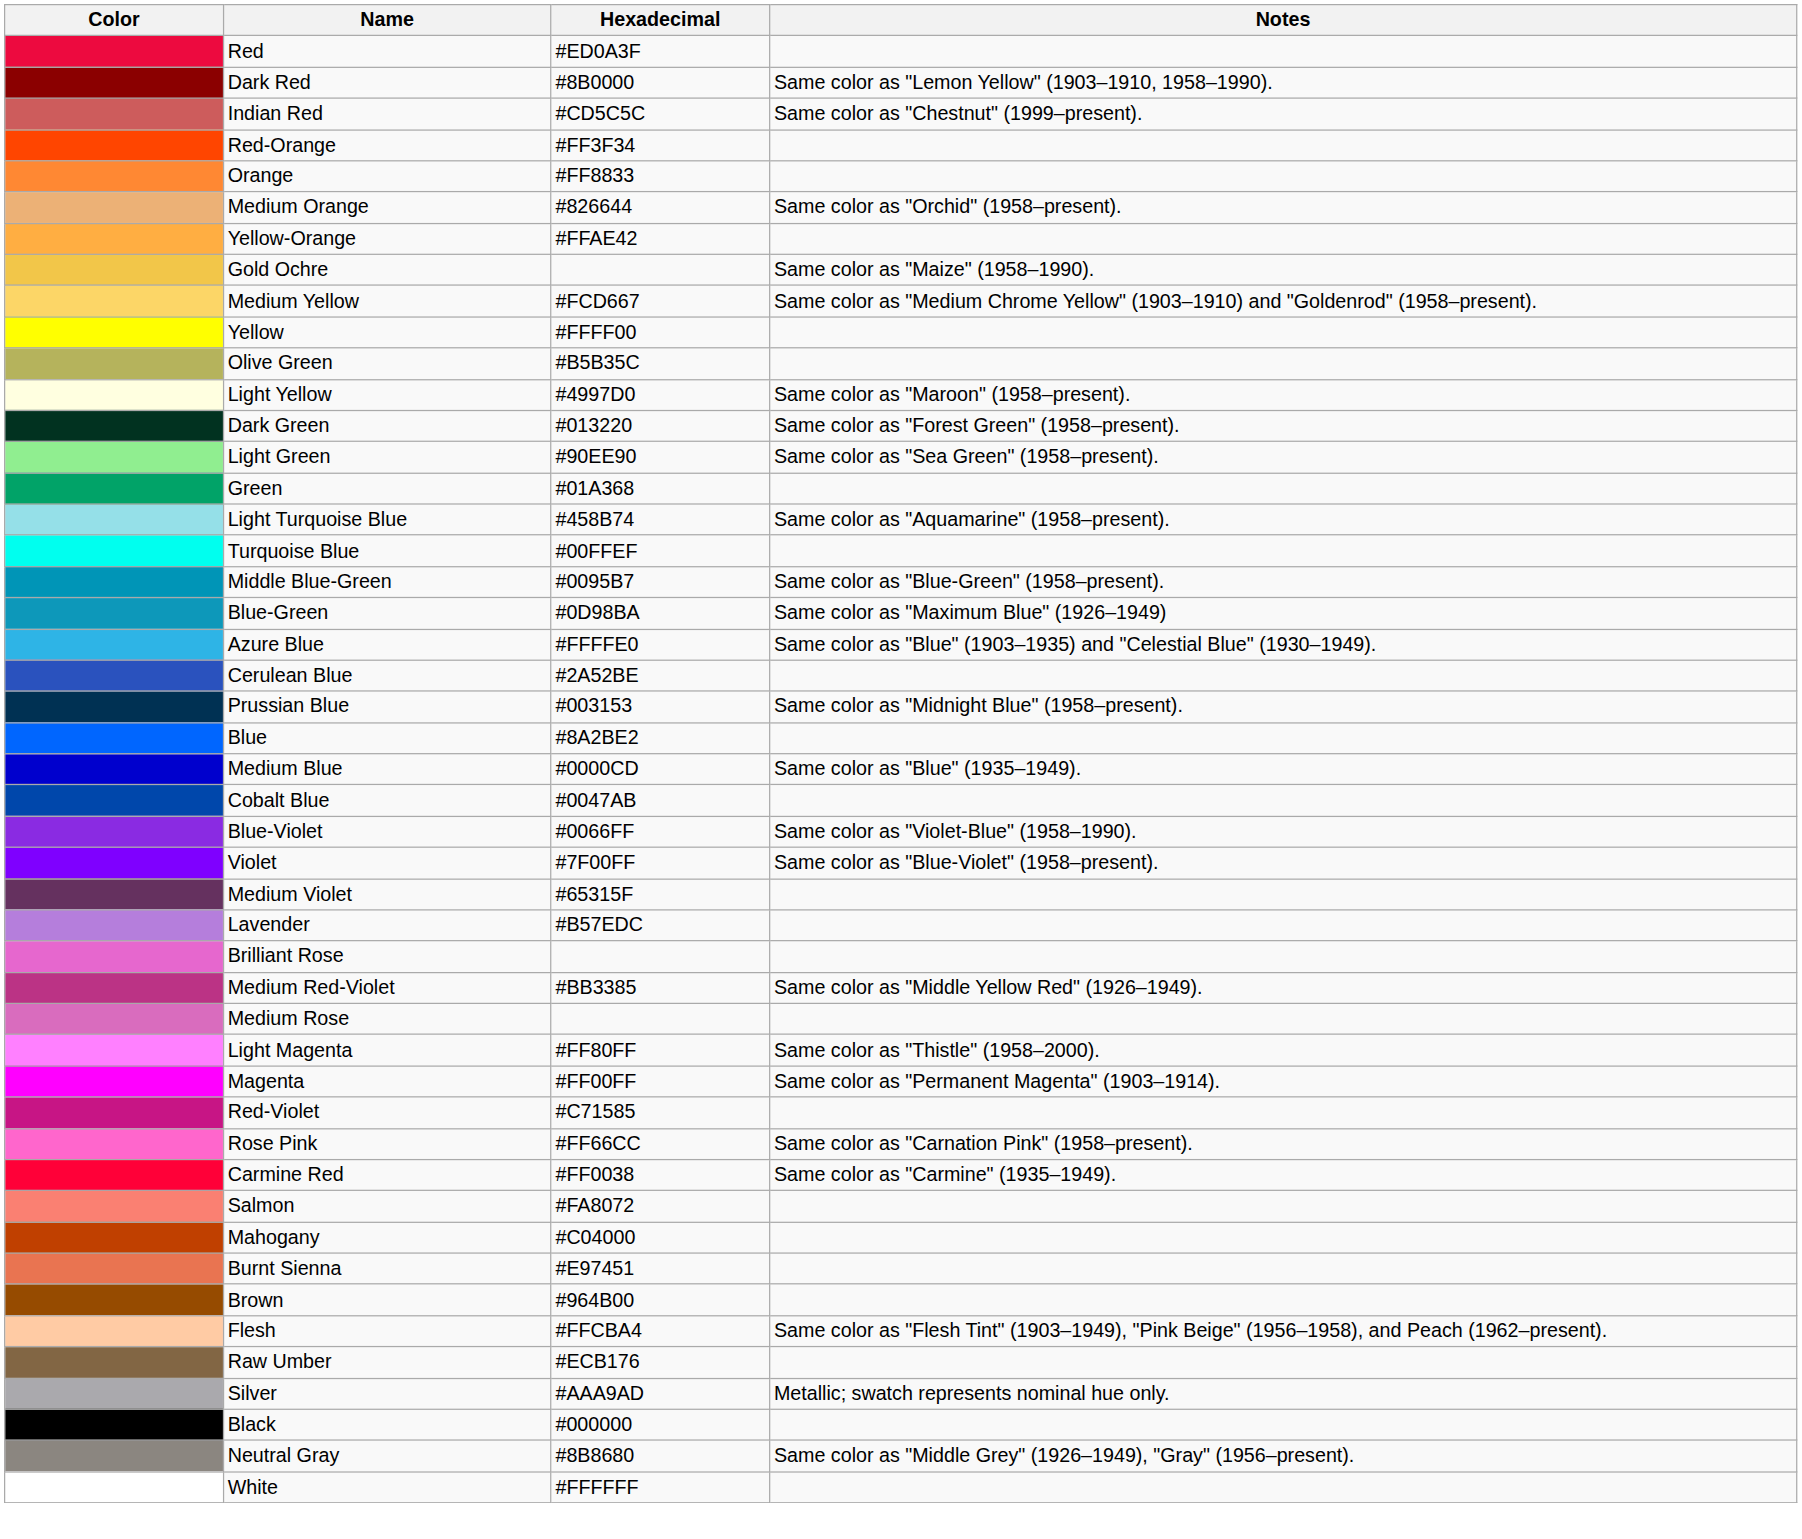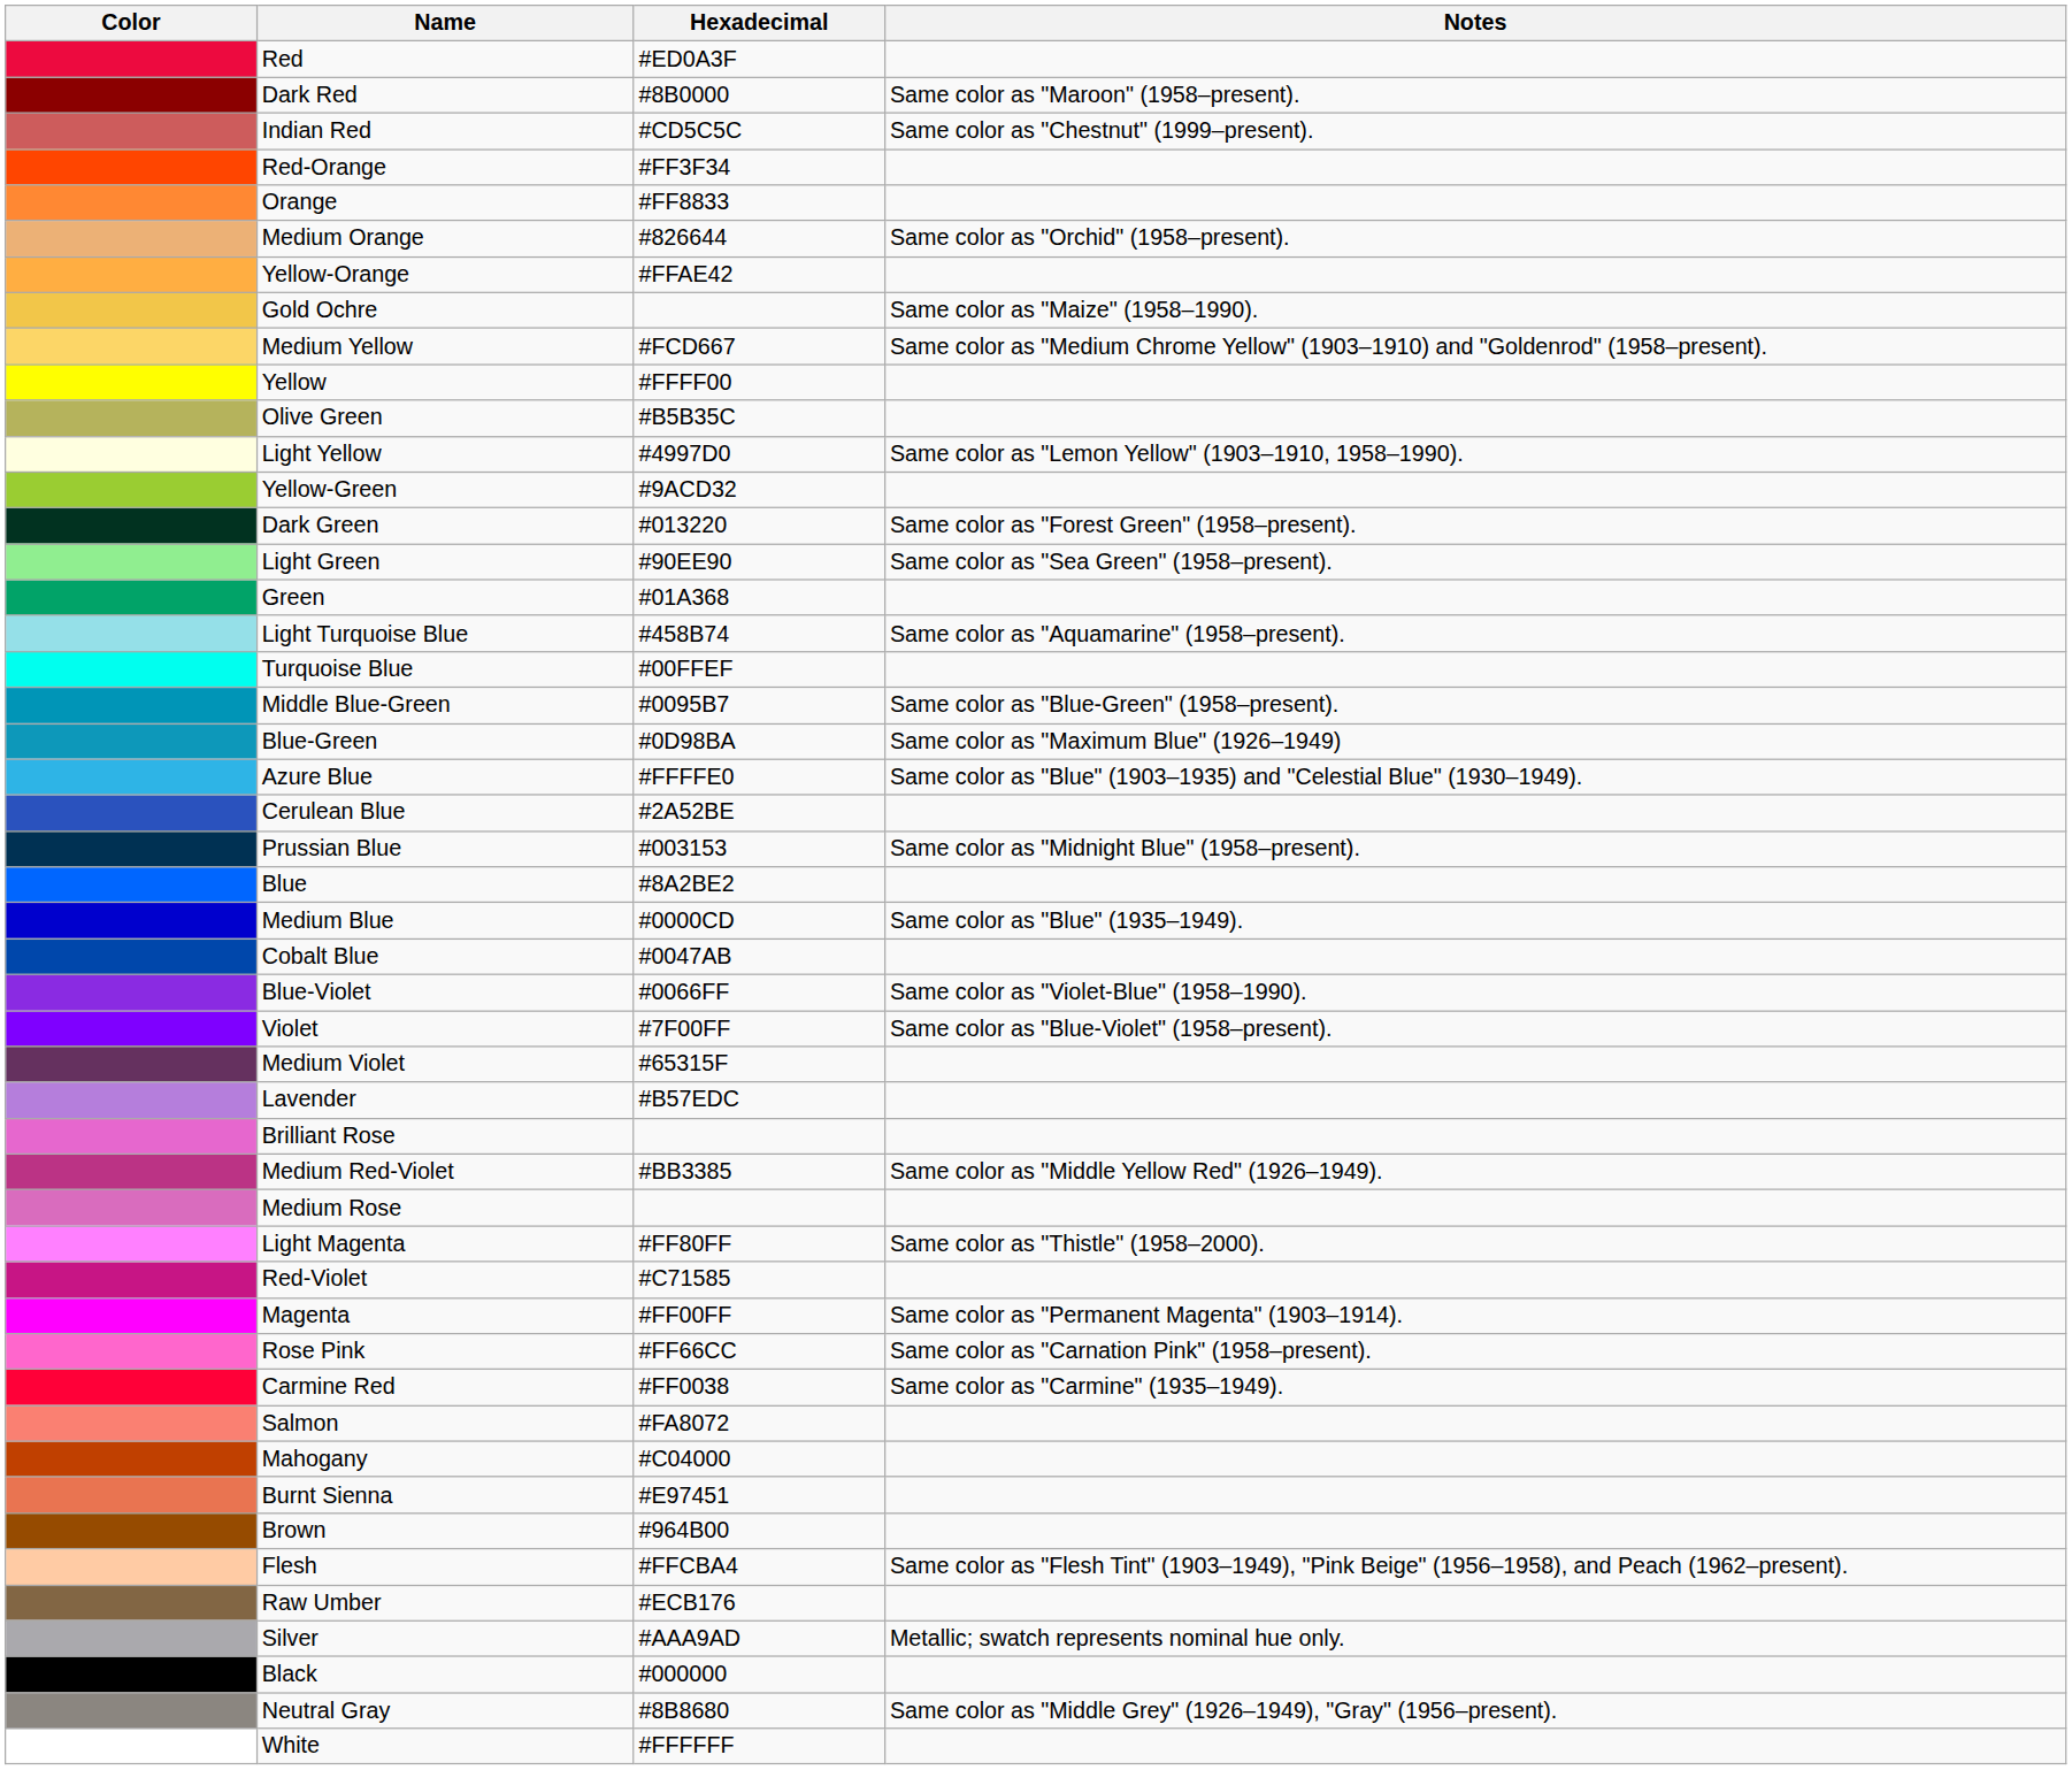 <table class="wikitable sortable sticky-header sort-under col3center">
 <tr>
 <th width=10%>Color</th>
 <th width=15%>Name</th>
 <th width=10%>Hexadecimal</th>
 <th width=47% class="unsortable">Notes</th>
 </tr>
 <tr>
 <td bgcolor=ED0A3F></td>
 <td>Red</td>
 <td>#ED0A3F</td>
 <td></td>
 </tr>
 <tr>
 <td bgcolor=8B0000></td>
 <td>Dark Red</td>
 <td>#8B0000</td>
-<td>Same color as "Lemon Yellow" (1903–1910, 1958–1990).</td>
+<td>Same color as "Maroon" (1958–present).</td>
 </tr>
 <tr>
 <td bgcolor=CD5C5C></td>
 <td>Indian Red</td>
 <td>#CD5C5C</td>
 <td>Same color as "Chestnut" (1999–present).</td>
 </tr>
 <tr>
 <td bgcolor=FF4500></td>
 <td>Red-Orange</td>
 <td>#FF3F34</td>
 <td></td>
 </tr>
 <tr>
 <td bgcolor=FF8833></td>
 <td>Orange</td>
 <td>#FF8833</td>
 <td></td>
 </tr>
 <tr>
 <td bgcolor=ECB176></td>
 <td>Medium Orange</td>
 <td>#826644</td>
 <td>Same color as "Orchid" (1958–present).</td>
 </tr>
 <tr>
 <td bgcolor=FFAE42></td>
 <td>Yellow-Orange</td>
 <td>#FFAE42</td>
 <td></td>
 </tr>
 <tr>
 <td bgcolor=F2C649></td>
 <td>Gold Ochre</td>
 <td></td>
 <td>Same color as "Maize" (1958–1990).</td>
 </tr>
 <tr>
 <td bgcolor=FCD667></td>
 <td>Medium Yellow</td>
 <td>#FCD667</td>
 <td>Same color as "Medium Chrome Yellow" (1903–1910) and "Goldenrod" (1958–present).</td>
 </tr>
 <tr>
 <td bgcolor=FFFF00></td>
 <td>Yellow</td>
 <td>#FFFF00</td>
 <td></td>
 </tr>
 <tr>
 <td bgcolor=B5B35C></td>
 <td>Olive Green</td>
 <td>#B5B35C</td>
 <td></td>
 </tr>
 <tr>
 <td bgcolor=FFFFE0></td>
 <td>Light Yellow</td>
 <td>#4997D0</td>
-<td>Same color as "Maroon" (1958–present).</td>
+<td>Same color as "Lemon Yellow" (1903–1910, 1958–1990).</td>
+</tr>
+<tr>
+<td bgcolor=9ACD32></td>
+<td>Yellow-Green</td>
+<td>#9ACD32</td>
+<td></td>
 </tr>
 <tr>
 <td bgcolor=013220></td>
 <td>Dark Green</td>
 <td>#013220</td>
 <td>Same color as "Forest Green" (1958–present).</td>
 </tr>
 <tr>
 <td bgcolor=90EE90></td>
 <td>Light Green</td>
 <td>#90EE90</td>
 <td>Same color as "Sea Green" (1958–present).</td>
 </tr>
 <tr>
 <td bgcolor=01A368></td>
 <td>Green</td>
 <td>#01A368</td>
 <td></td>
 </tr>
 <tr>
 <td bgcolor=95E0E8></td>
 <td>Light Turquoise Blue</td>
 <td>#458B74</td>
 <td>Same color as "Aquamarine" (1958–present).</td>
 </tr>
 <tr>
 <td bgcolor=00FFEF></td>
 <td>Turquoise Blue</td>
 <td>#00FFEF</td>
 <td></td>
 </tr>
 <tr>
 <td bgcolor=0095B7></td>
 <td>Middle Blue-Green</td>
 <td>#0095B7</td>
 <td>Same color as "Blue-Green" (1958–present).</td>
 </tr>
 <tr>
 <td bgcolor=0D98BA></td>
 <td>Blue-Green</td>
 <td>#0D98BA</td>
 <td>Same color as "Maximum Blue" (1926–1949)</td>
 </tr>
 <tr>
 <td bgcolor=2EB4E6></td>
 <td>Azure Blue</td>
 <td>#FFFFE0</td>
 <td>Same color as "Blue" (1903–1935) and "Celestial Blue" (1930–1949).</td>
 </tr>
 <tr>
 <td bgcolor=2A52BE></td>
 <td>Cerulean Blue</td>
 <td>#2A52BE</td>
 <td></td>
 </tr>
 <tr>
 <td bgcolor=003153></td>
 <td>Prussian Blue</td>
 <td>#003153</td>
 <td>Same color as "Midnight Blue" (1958–present).</td>
 </tr>
 <tr>
 <td bgcolor=0066FF></td>
 <td>Blue</td>
 <td>#8A2BE2</td>
 <td></td>
 </tr>
 <tr>
 <td bgcolor=0000CD></td>
 <td>Medium Blue</td>
 <td>#0000CD</td>
 <td>Same color as "Blue" (1935–1949).</td>
 </tr>
 <tr>
 <td bgcolor=0047AB></td>
 <td>Cobalt Blue</td>
 <td>#0047AB</td>
 <td></td>
 </tr>
 <tr>
 <td bgcolor=8A2BE2></td>
 <td>Blue-Violet</td>
 <td>#0066FF</td>
 <td>Same color as "Violet-Blue" (1958–1990).</td>
 </tr>
 <tr>
 <td bgcolor=7F00FF></td>
 <td>Violet</td>
 <td>#7F00FF</td>
 <td>Same color as "Blue-Violet" (1958–present).</td>
 </tr>
 <tr>
 <td bgcolor=65315F></td>
 <td>Medium Violet</td>
 <td>#65315F</td>
 <td></td>
 </tr>
 <tr>
 <td bgcolor=B57EDC></td>
 <td>Lavender</td>
 <td>#B57EDC</td>
 <td></td>
 </tr>
 <tr>
 <td bgcolor=E667CE></td>
 <td>Brilliant Rose</td>
 <td></td>
 <td></td>
 </tr>
 <tr>
 <td bgcolor=BB3385></td>
 <td>Medium Red-Violet</td>
 <td>#BB3385</td>
 <td>Same color as "Middle Yellow Red" (1926–1949).</td>
 </tr>
 <tr>
 <td bgcolor=D96CBE></td>
 <td>Medium Rose</td>
 <td></td>
 <td></td>
 </tr>
 <tr>
 <td bgcolor=FF80FF></td>
 <td>Light Magenta</td>
 <td>#FF80FF</td>
 <td>Same color as "Thistle" (1958–2000).</td>
 </tr>
 <tr>
+<td bgcolor=C71585></td>
+<td>Red-Violet</td>
+<td>#C71585</td>
+<td></td>
+</tr>
+<tr>
 <td bgcolor=FF00FF></td>
 <td>Magenta</td>
 <td>#FF00FF</td>
 <td>Same color as "Permanent Magenta" (1903–1914).</td>
-</tr>
-<tr>
-<td bgcolor=C71585></td>
-<td>Red-Violet</td>
-<td>#C71585</td>
-<td></td>
 </tr>
 <tr>
 <td bgcolor=FF66CC></td>
 <td>Rose Pink</td>
 <td>#FF66CC</td>
 <td>Same color as "Carnation Pink" (1958–present).</td>
 </tr>
 <tr>
 <td bgcolor=FF0038></td>
 <td>Carmine Red</td>
 <td>#FF0038</td>
 <td>Same color as "Carmine" (1935–1949).</td>
 </tr>
 <tr>
 <td bgcolor=FA8072></td>
 <td>Salmon</td>
 <td>#FA8072</td>
 <td></td>
 </tr>
 <tr>
 <td bgcolor=C04000></td>
 <td>Mahogany</td>
 <td>#C04000</td>
 <td></td>
 </tr>
 <tr>
 <td bgcolor=E97451></td>
 <td>Burnt Sienna</td>
 <td>#E97451</td>
 <td></td>
 </tr>
 <tr>
 <td bgcolor=964B00></td>
 <td>Brown</td>
 <td>#964B00</td>
 <td></td>
 </tr>
 <tr>
 <td bgcolor=FFCBA4></td>
 <td>Flesh</td>
 <td>#FFCBA4</td>
 <td>Same color as "Flesh Tint" (1903–1949), "Pink Beige" (1956–1958), and Peach (1962–present).</td>
 </tr>
 <tr>
 <td bgcolor=826644></td>
 <td>Raw Umber</td>
 <td>#ECB176</td>
 <td></td>
 </tr>
 <tr>
 <td bgcolor=AAA9AD></td>
 <td>Silver</td>
 <td>#AAA9AD</td>
 <td>Metallic; swatch represents nominal hue only.</td>
 </tr>
 <tr>
 <td bgcolor=000000></td>
 <td>Black</td>
 <td>#000000</td>
 <td></td>
 </tr>
 <tr>
 <td bgcolor=8B8680></td>
 <td>Neutral Gray</td>
 <td>#8B8680</td>
 <td>Same color as "Middle Grey" (1926–1949), "Gray" (1956–present).</td>
 </tr>
 <tr>
 <td bgcolor=FFFFFF></td>
 <td>White</td>
 <td>#FFFFFF</td>
 <td></td>
 </tr>
 </table>
